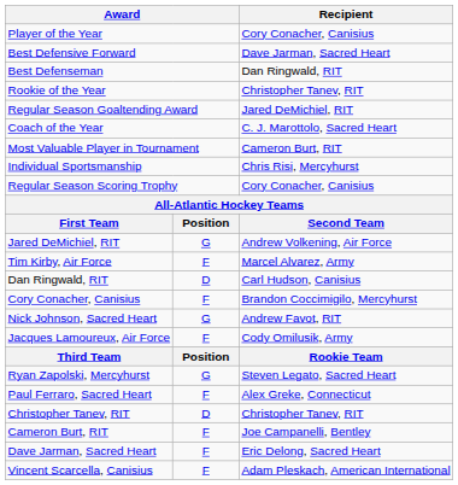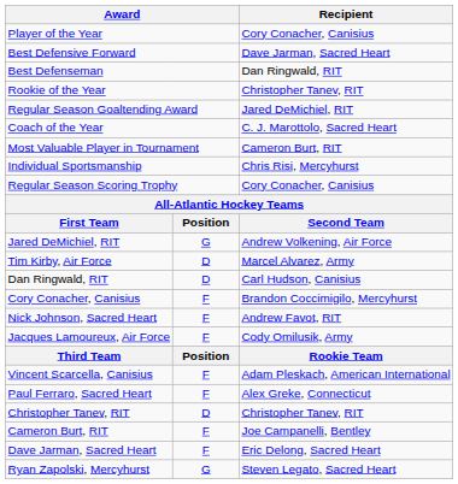 <table class="wikitable">
 <tr>
 <th colspan=2><a href='#'>Award</a></th>
 <th>Recipient</th>
 </tr>
 <tr>
 <td colspan=2><a href='#'>Player of the Year</a></td>
 <td><a href='#'>Cory Conacher</a>, <a href='#'>Canisius</a></td>
 </tr>
 <tr>
 <td colspan=2><a href='#'>Best Defensive Forward</a></td>
 <td><a href='#'>Dave Jarman</a>, <a href='#'>Sacred Heart</a></td>
 </tr>
 <tr>
 <td colspan=2><a href='#'>Best Defenseman</a></td>
 <td>Dan Ringwald, <a href='#'>RIT</a></td>
 </tr>
 <tr>
 <td colspan=2><a href='#'>Rookie of the Year</a></td>
 <td><a href='#'>Christopher Tanev</a>, <a href='#'>RIT</a></td>
 </tr>
 <tr>
 <td colspan=2><a href='#'>Regular Season Goaltending Award</a></td>
 <td><a href='#'>Jared DeMichiel</a>, <a href='#'>RIT</a></td>
 </tr>
 <tr>
 <td colspan=2><a href='#'>Coach of the Year</a></td>
 <td><a href='#'>C. J. Marottolo</a>, <a href='#'>Sacred Heart</a></td>
 </tr>
 <tr>
 <td colspan=2><a href='#'>Most Valuable Player in Tournament</a></td>
 <td><a href='#'>Cameron Burt</a>, <a href='#'>RIT</a></td>
 </tr>
 <tr>
 <td colspan=2><a href='#'>Individual Sportsmanship</a></td>
 <td><a href='#'>Chris Risi</a>, <a href='#'>Mercyhurst</a></td>
 </tr>
 <tr>
 <td colspan=2><a href='#'>Regular Season Scoring Trophy</a></td>
 <td><a href='#'>Cory Conacher</a>, <a href='#'>Canisius</a></td>
 </tr>
 <tr>
 <th colspan=3><a href='#'>All-Atlantic Hockey Teams</a></th>
 </tr>
 <tr>
 <th><a href='#'>First Team</a></th>
 <th>  Position  </th>
 <th><a href='#'>Second Team</a></th>
 </tr>
 <tr>
 <td><a href='#'>Jared DeMichiel</a>, <a href='#'>RIT</a></td>
 <td align=center><a href='#'>G</a></td>
 <td><a href='#'>Andrew Volkening</a>, <a href='#'>Air Force</a></td>
 </tr>
 <tr>
 <td><a href='#'>Tim Kirby</a>, <a href='#'>Air Force</a></td>
-<td align=center><a href='#'>F</a></td>
+<td align=center><a href='#'>D</a></td>
 <td><a href='#'>Marcel Alvarez</a>, <a href='#'>Army</a></td>
 </tr>
 <tr>
 <td>Dan Ringwald, <a href='#'>RIT</a></td>
 <td align=center><a href='#'>D</a></td>
 <td><a href='#'>Carl Hudson</a>, <a href='#'>Canisius</a></td>
 </tr>
 <tr>
 <td><a href='#'>Cory Conacher</a>, <a href='#'>Canisius</a></td>
 <td align=center><a href='#'>F</a></td>
 <td><a href='#'>Brandon Coccimigilo</a>, <a href='#'>Mercyhurst</a></td>
 </tr>
 <tr>
 <td><a href='#'>Nick Johnson</a>, <a href='#'>Sacred Heart</a></td>
-<td align=center><a href='#'>G</a></td>
+<td align=center><a href='#'>F</a></td>
 <td><a href='#'>Andrew Favot</a>, <a href='#'>RIT</a></td>
 </tr>
 <tr>
 <td><a href='#'>Jacques Lamoureux</a>, <a href='#'>Air Force</a></td>
 <td align=center><a href='#'>F</a></td>
 <td><a href='#'>Cody Omilusik</a>, <a href='#'>Army</a></td>
 </tr>
 <tr>
 <th><a href='#'>Third Team</a></th>
 <th>  Position  </th>
 <th><a href='#'>Rookie Team</a></th>
 </tr>
 <tr>
-<td><a href='#'>Ryan Zapolski</a>, <a href='#'>Mercyhurst</a></td>
-<td align=center><a href='#'>G</a></td>
-<td><a href='#'>Steven Legato</a>, <a href='#'>Sacred Heart</a></td>
+<td><a href='#'>Vincent Scarcella</a>, <a href='#'>Canisius</a></td>
+<td align=center><a href='#'>F</a></td>
+<td><a href='#'>Adam Pleskach</a>, <a href='#'>American International</a></td>
 </tr>
 <tr>
 <td><a href='#'>Paul Ferraro</a>, <a href='#'>Sacred Heart</a></td>
 <td align=center><a href='#'>F</a></td>
 <td><a href='#'>Alex Greke</a>, <a href='#'>Connecticut</a></td>
 </tr>
 <tr>
 <td><a href='#'>Christopher Tanev</a>, <a href='#'>RIT</a></td>
 <td align=center><a href='#'>D</a></td>
 <td><a href='#'>Christopher Tanev</a>, <a href='#'>RIT</a></td>
 </tr>
 <tr>
 <td><a href='#'>Cameron Burt</a>, <a href='#'>RIT</a></td>
 <td align=center><a href='#'>F</a></td>
 <td><a href='#'>Joe Campanelli</a>, <a href='#'>Bentley</a></td>
 </tr>
 <tr>
 <td><a href='#'>Dave Jarman</a>, <a href='#'>Sacred Heart</a></td>
 <td align=center><a href='#'>F</a></td>
 <td><a href='#'>Eric Delong</a>, <a href='#'>Sacred Heart</a></td>
 </tr>
 <tr>
-<td><a href='#'>Vincent Scarcella</a>, <a href='#'>Canisius</a></td>
-<td align=center><a href='#'>F</a></td>
-<td><a href='#'>Adam Pleskach</a>, <a href='#'>American International</a></td>
+<td><a href='#'>Ryan Zapolski</a>, <a href='#'>Mercyhurst</a></td>
+<td align=center><a href='#'>G</a></td>
+<td><a href='#'>Steven Legato</a>, <a href='#'>Sacred Heart</a></td>
 </tr>
 </table>
